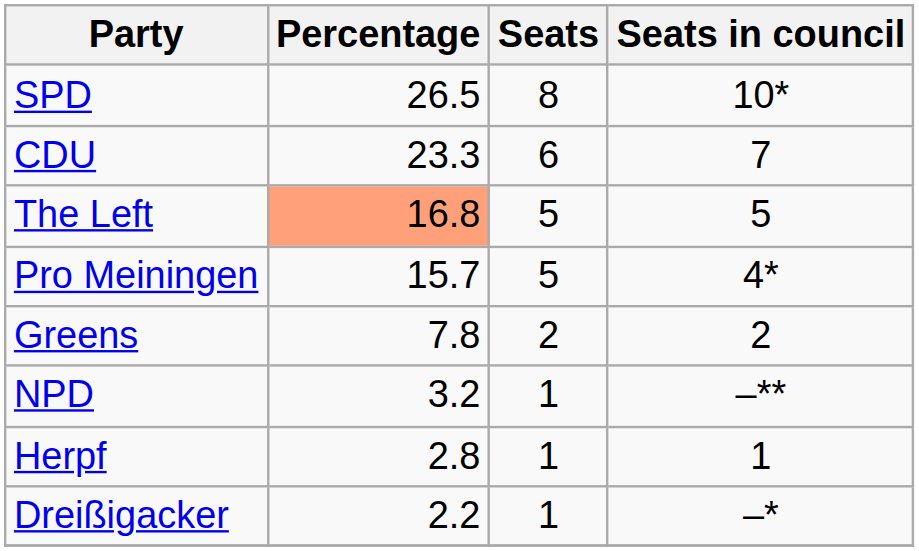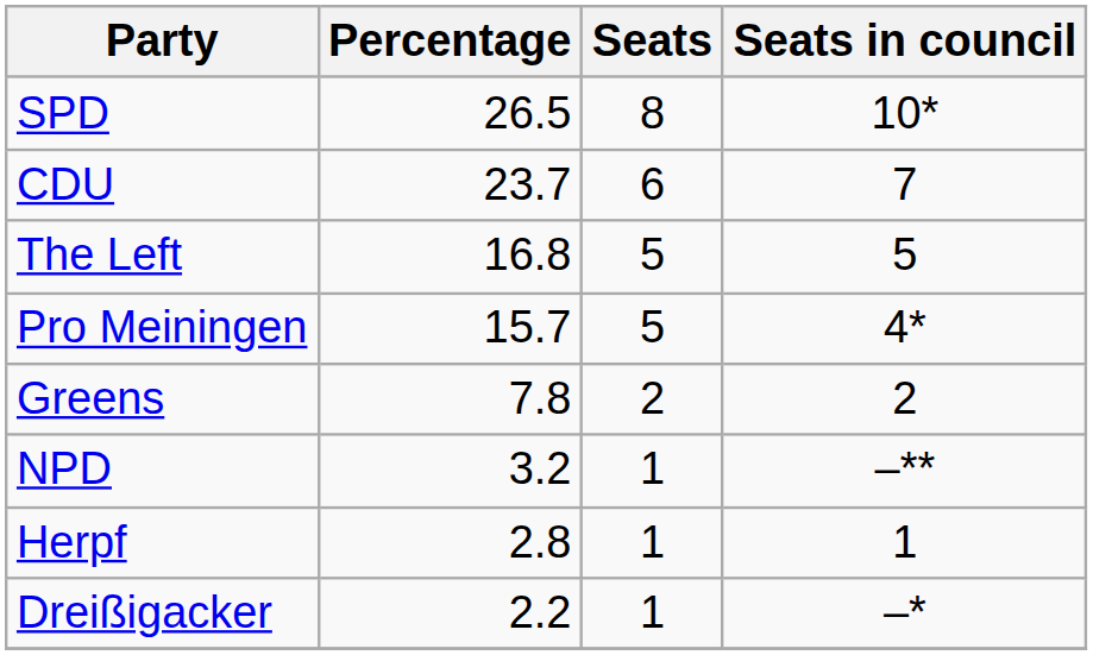 <table class="wikitable" border=1>
 <tr style="background-color: #FEDBCA">
 <th>Party</th>
 <th>Percentage</th>
 <th>Seats</th>
 <th>Seats in council</th>
 </tr>
 <tr>
 <td><a href='#'>SPD</a></td>
 <td align=right>26.5</td>
 <td align=center>8</td>
 <td align=center>10*</td>
 </tr>
 <tr>
 <td><a href='#'>CDU</a></td>
-<td align=right>23.3</td>
+<td align=right>23.7</td>
 <td align=center>6</td>
 <td align=center>7</td>
 </tr>
 <tr>
 <td><a href='#'>The Left</a></td>
-<td align=right style="background: lightsalmon;">16.8</td>
+<td align=right>16.8</td>
 <td align=center>5</td>
 <td align=center>5</td>
 </tr>
 <tr>
 <td><a href='#'>Pro Meiningen</a></td>
 <td align=right>15.7</td>
 <td align=center>5</td>
 <td align=center>4*</td>
 </tr>
 <tr>
 <td><a href='#'>Greens</a></td>
 <td align=right>7.8</td>
 <td align=center>2</td>
 <td align=center>2</td>
 </tr>
 <tr>
 <td><a href='#'>NPD</a></td>
 <td align=right>3.2</td>
 <td align=center>1</td>
 <td align=center>–**</td>
 </tr>
 <tr>
 <td><a href='#'>Herpf</a></td>
 <td align=right>2.8</td>
 <td align=center>1</td>
 <td align=center>1</td>
 </tr>
 <tr>
 <td><a href='#'>Dreißigacker</a></td>
 <td align=right>2.2</td>
 <td align=center>1</td>
 <td align=center>–*</td>
 </tr>
 <tr>
 </tr>
 </table>
